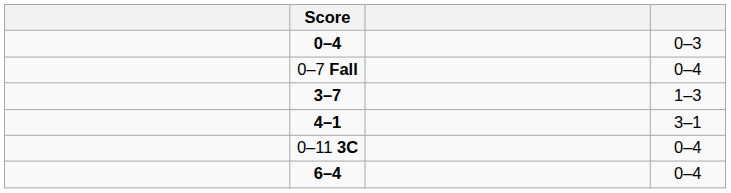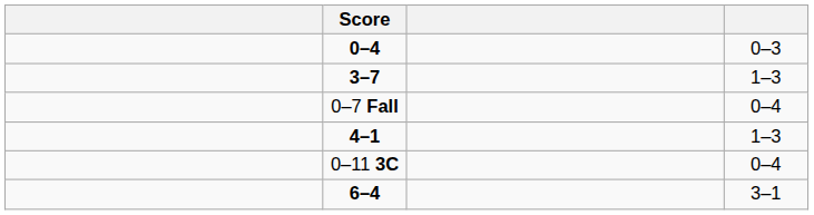 <table class="wikitable" style="text-align: center; ">
 <tr>
 <th align="right" width="270"></th>
 <th width="65">Score</th>
 <th align="left" width="270"></th>
 <th width="65"></th>
 </tr>
 <tr>
 <td align="left"></td>
 <td><strong>0–4</strong></td>
 <td align="left"><strong></strong></td>
 <td>0–3 <strong></strong></td>
 </tr>
 <tr>
 <td align="left"></td>
+<td><strong>3–7</strong></td>
+<td align="left"><strong></strong></td>
+<td>1–3 <strong></strong></td>
+</tr>
+<tr>
+<td align="left"></td>
 <td>0–7 <strong>Fall</strong></td>
 <td align="left"><strong></strong></td>
 <td>0–4 <strong></strong></td>
 </tr>
 <tr>
-<td align="left"></td>
-<td><strong>3–7</strong></td>
-<td align="left"><strong></strong></td>
-<td>1–3 <strong></strong></td>
-</tr>
-<tr>
 <td align="left"><strong></strong></td>
 <td><strong>4–1</strong></td>
 <td align="left"></td>
-<td>3–1 <strong></strong></td>
+<td>1–3 <strong></strong></td>
 </tr>
 <tr>
 <td align="left"></td>
 <td>0–11 <strong>3C</strong></td>
 <td align="left"><strong></strong></td>
 <td>0–4 <strong></strong></td>
 </tr>
 <tr>
 <td align="left"><strong></strong></td>
 <td><strong>6–4</strong></td>
 <td align="left"></td>
-<td>0–4 <strong></strong></td>
+<td>3–1 <strong></strong></td>
 </tr>
 </table>
